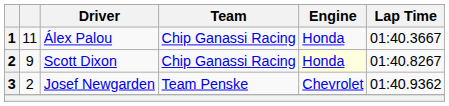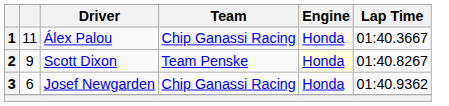 <table class="wikitable" style="font-size:95%;">
 <tr>
 </tr>
 <tr>
 <th></th>
 <th></th>
 <th>Driver</th>
 <th>Team</th>
 <th>Engine</th>
 <th>Lap Time</th>
 </tr>
 <tr>
 <th>1</th>
 <td align="center">11</td>
 <td> <a href='#'>Álex Palou</a> </td>
 <td><a href='#'>Chip Ganassi Racing</a></td>
 <td><a href='#'>Honda</a></td>
 <td>01:40.3667</td>
 </tr>
 <tr>
 <th>2</th>
 <td align="center">9</td>
 <td> <a href='#'>Scott Dixon</a></td>
-<td><a href='#'>Chip Ganassi Racing</a></td>
+<td><a href='#'>Team Penske</a></td>
 <td style="background: lightyellow;"><a href='#'>Honda</a></td>
 <td>01:40.8267</td>
 </tr>
 <tr>
 <th>3</th>
-<td align="center">2</td>
+<td align="center">6</td>
 <td> <a href='#'>Josef Newgarden</a></td>
-<td><a href='#'>Team Penske</a></td>
-<td><a href='#'>Chevrolet</a></td>
+<td><a href='#'>Chip Ganassi Racing</a></td>
+<td><a href='#'>Honda</a></td>
 <td>01:40.9362</td>
 </tr>
 <tr>
 </tr>
 <tr class="sortbottom">
 <th colspan="6"></th>
 </tr>
 </table>
